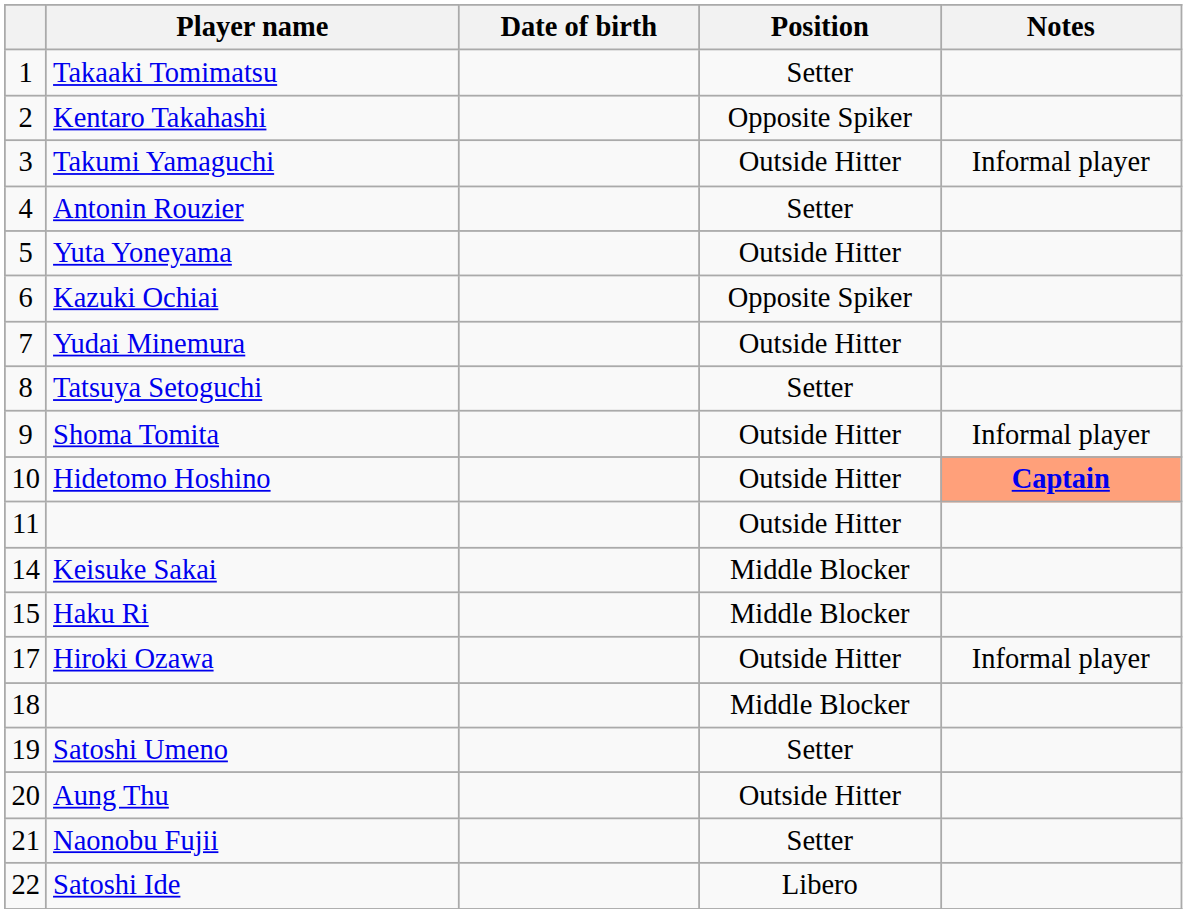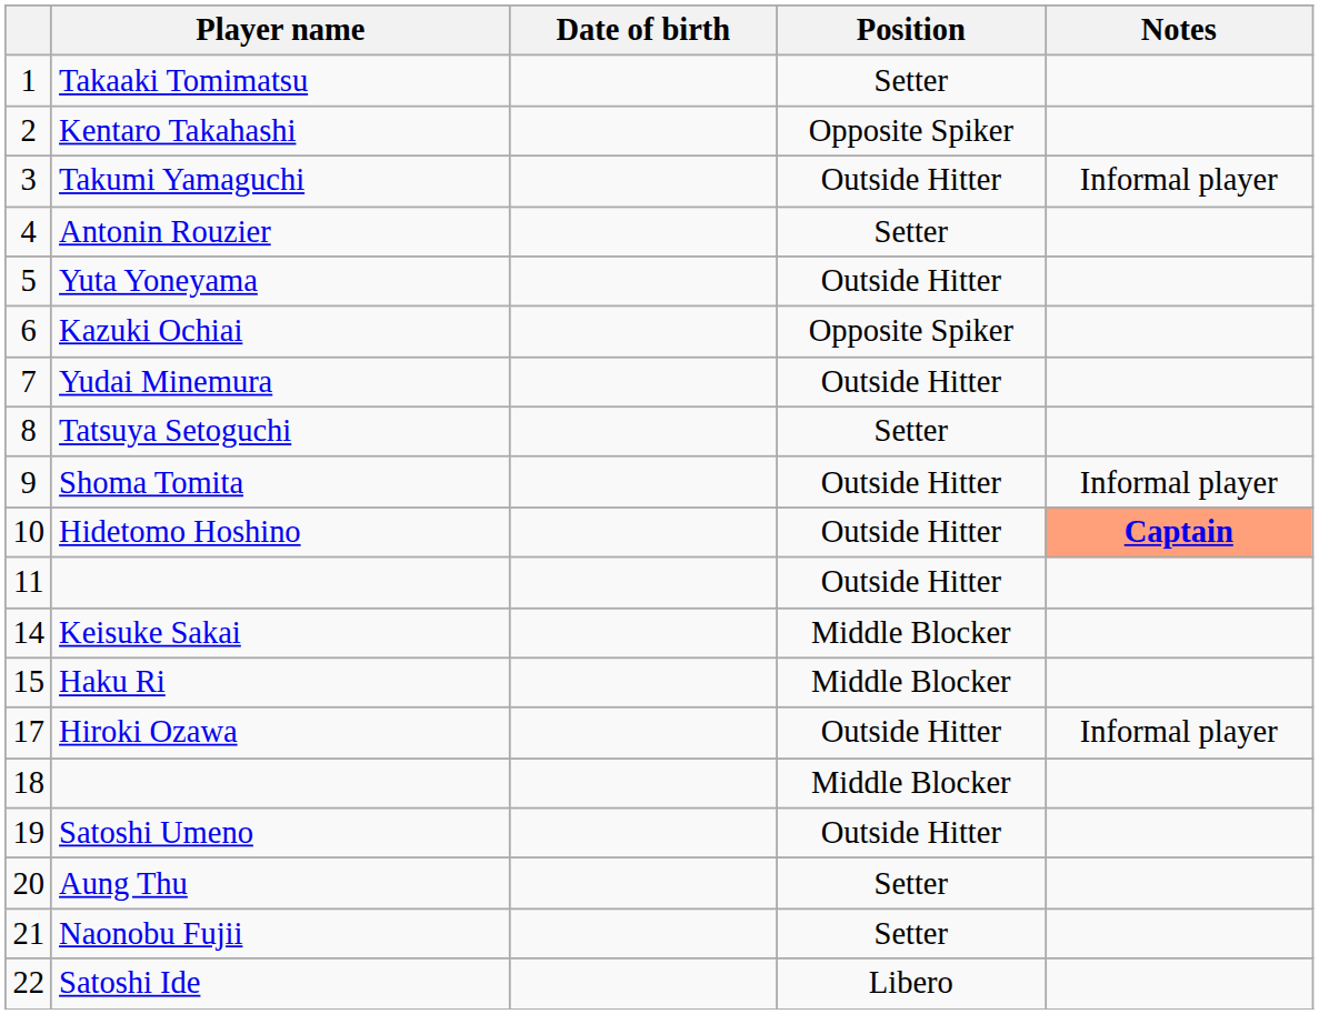 <table class="wikitable sortable" style="font-size:100%; text-align:center;">
 <tr>
 <th></th>
 <th style="width:14em">Player name</th>
 <th style="width:8em">Date of birth</th>
 <th style="width:8em">Position</th>
 <th style="width:8em">Notes</th>
 </tr>
 <tr>
 <td>1</td>
 <td align=left> <a href='#'>Takaaki Tomimatsu</a></td>
 <td align=right></td>
 <td>Setter</td>
 <td></td>
 </tr>
 <tr>
 <td>2</td>
 <td align=left> <a href='#'>Kentaro Takahashi</a></td>
 <td align=right></td>
 <td>Opposite Spiker</td>
 <td></td>
 </tr>
 <tr>
 <td>3</td>
 <td align=left> <a href='#'>Takumi Yamaguchi</a></td>
 <td align=right></td>
 <td>Outside Hitter</td>
 <td>Informal player</td>
 </tr>
 <tr>
 <td>4</td>
 <td align=left> <a href='#'>Antonin Rouzier</a></td>
 <td align=right></td>
 <td>Setter</td>
 <td></td>
 </tr>
 <tr>
 <td>5</td>
 <td align=left> <a href='#'>Yuta Yoneyama</a></td>
 <td align=right></td>
 <td>Outside Hitter</td>
 <td></td>
 </tr>
 <tr>
 <td>6</td>
 <td align=left> <a href='#'>Kazuki Ochiai</a></td>
 <td align=right></td>
 <td>Opposite Spiker</td>
 <td></td>
 </tr>
 <tr>
 <td>7</td>
 <td align=left> <a href='#'>Yudai Minemura</a></td>
 <td align=right></td>
 <td>Outside Hitter</td>
 <td></td>
 </tr>
 <tr>
 <td>8</td>
 <td align=left> <a href='#'>Tatsuya Setoguchi</a></td>
 <td align=right></td>
 <td>Setter</td>
 <td></td>
 </tr>
 <tr>
 <td>9</td>
 <td align=left> <a href='#'>Shoma Tomita</a></td>
 <td align=right></td>
 <td>Outside Hitter</td>
 <td>Informal player</td>
 </tr>
 <tr>
 <td>10</td>
 <td align=left> <a href='#'>Hidetomo Hoshino</a></td>
 <td align=right></td>
 <td>Outside Hitter</td>
 <td style="background: lightsalmon;"><strong><a href='#'>Captain</a></strong></td>
 </tr>
 <tr>
 <td>11</td>
 <td align=left> </td>
 <td align=right></td>
 <td>Outside Hitter</td>
 <td></td>
 </tr>
 <tr>
 <td>14</td>
 <td align=left> <a href='#'>Keisuke Sakai</a></td>
 <td align=right></td>
 <td>Middle Blocker</td>
 <td></td>
 </tr>
 <tr>
 <td>15</td>
 <td align=left> <a href='#'>Haku Ri</a></td>
 <td align=right></td>
 <td>Middle Blocker</td>
 <td></td>
 </tr>
 <tr>
 <td>17</td>
 <td align=left> <a href='#'>Hiroki Ozawa</a></td>
 <td align=right></td>
 <td>Outside Hitter</td>
 <td>Informal player</td>
 </tr>
 <tr>
 <td>18</td>
 <td align=left> </td>
 <td align=right></td>
 <td>Middle Blocker</td>
 <td></td>
 </tr>
 <tr>
 <td>19</td>
 <td align=left> <a href='#'>Satoshi Umeno</a></td>
 <td align=right></td>
-<td>Setter</td>
+<td>Outside Hitter</td>
 <td></td>
 </tr>
 <tr>
 <td>20</td>
 <td align=left> <a href='#'>Aung Thu</a></td>
 <td align=right></td>
-<td>Outside Hitter</td>
+<td>Setter</td>
 <td></td>
 </tr>
 <tr>
 <td>21</td>
 <td align=left> <a href='#'>Naonobu Fujii</a></td>
 <td align=right></td>
 <td>Setter</td>
 <td></td>
 </tr>
 <tr>
 <td>22</td>
 <td align=left> <a href='#'>Satoshi Ide</a></td>
 <td align=right></td>
 <td>Libero</td>
 <td></td>
 </tr>
 <tr>
 </tr>
 </table>
